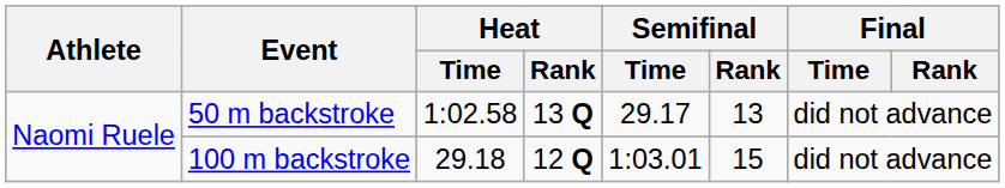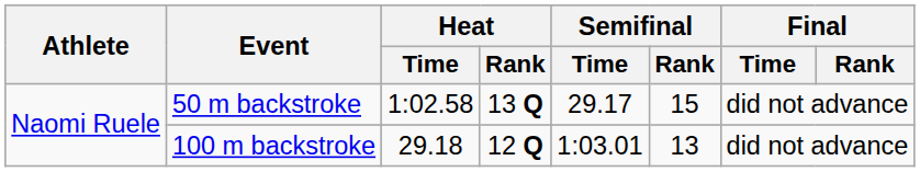 <table class=wikitable style=font-size:90%>
 <tr>
 <th rowspan=2>Athlete</th>
 <th rowspan=2>Event</th>
 <th colspan=2>Heat</th>
 <th colspan=2>Semifinal</th>
 <th colspan=2>Final</th>
 </tr>
 <tr style=font-size:95%>
 <th>Time</th>
 <th>Rank</th>
 <th>Time</th>
 <th>Rank</th>
 <th>Time</th>
 <th>Rank</th>
 </tr>
 <tr align=center>
 <td align=left rowspan=2><a href='#'>Naomi Ruele</a></td>
 <td align=left><a href='#'>50 m backstroke</a></td>
 <td>1:02.58</td>
 <td>13 <strong>Q</strong></td>
 <td>29.17</td>
-<td>13</td>
+<td>15</td>
 <td colspan=2>did not advance</td>
 </tr>
 <tr align=center>
 <td align=left><a href='#'>100 m backstroke</a></td>
 <td>29.18</td>
 <td>12 <strong>Q</strong></td>
 <td>1:03.01</td>
-<td>15</td>
+<td>13</td>
 <td Colspan=2>did not advance</td>
 </tr>
 </table>
